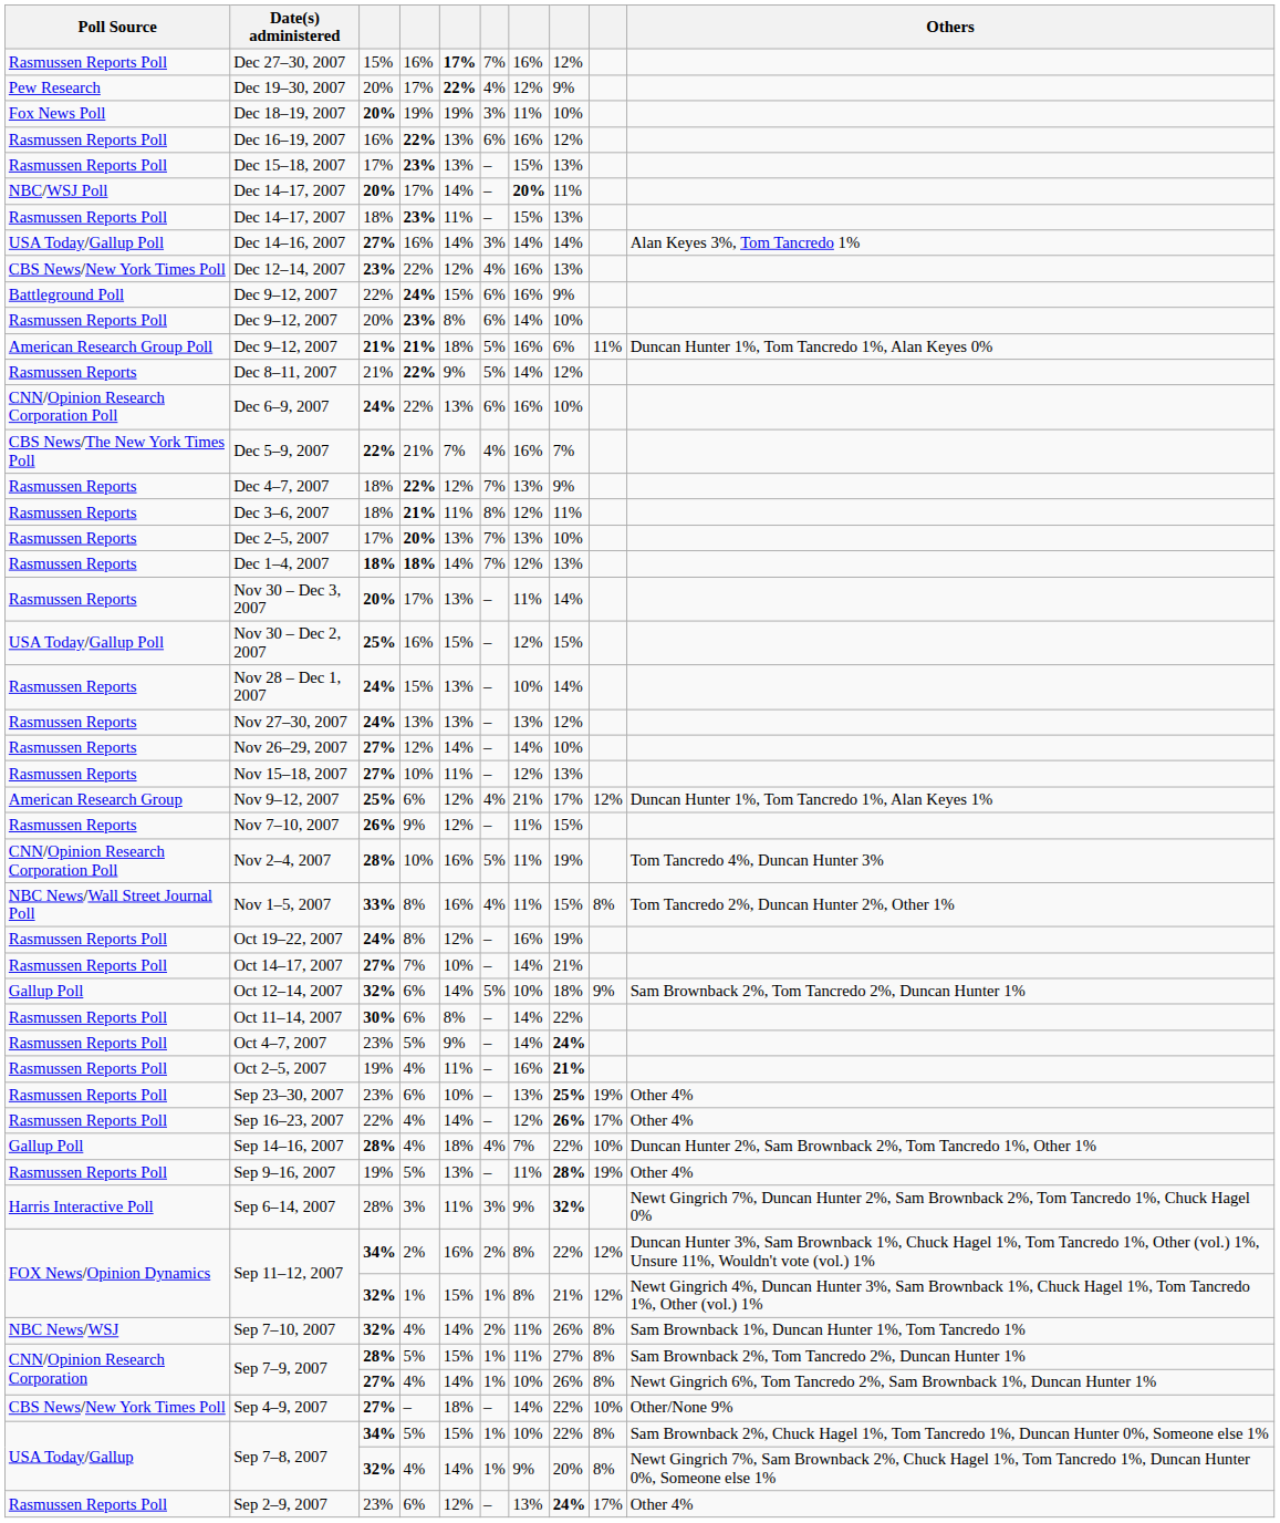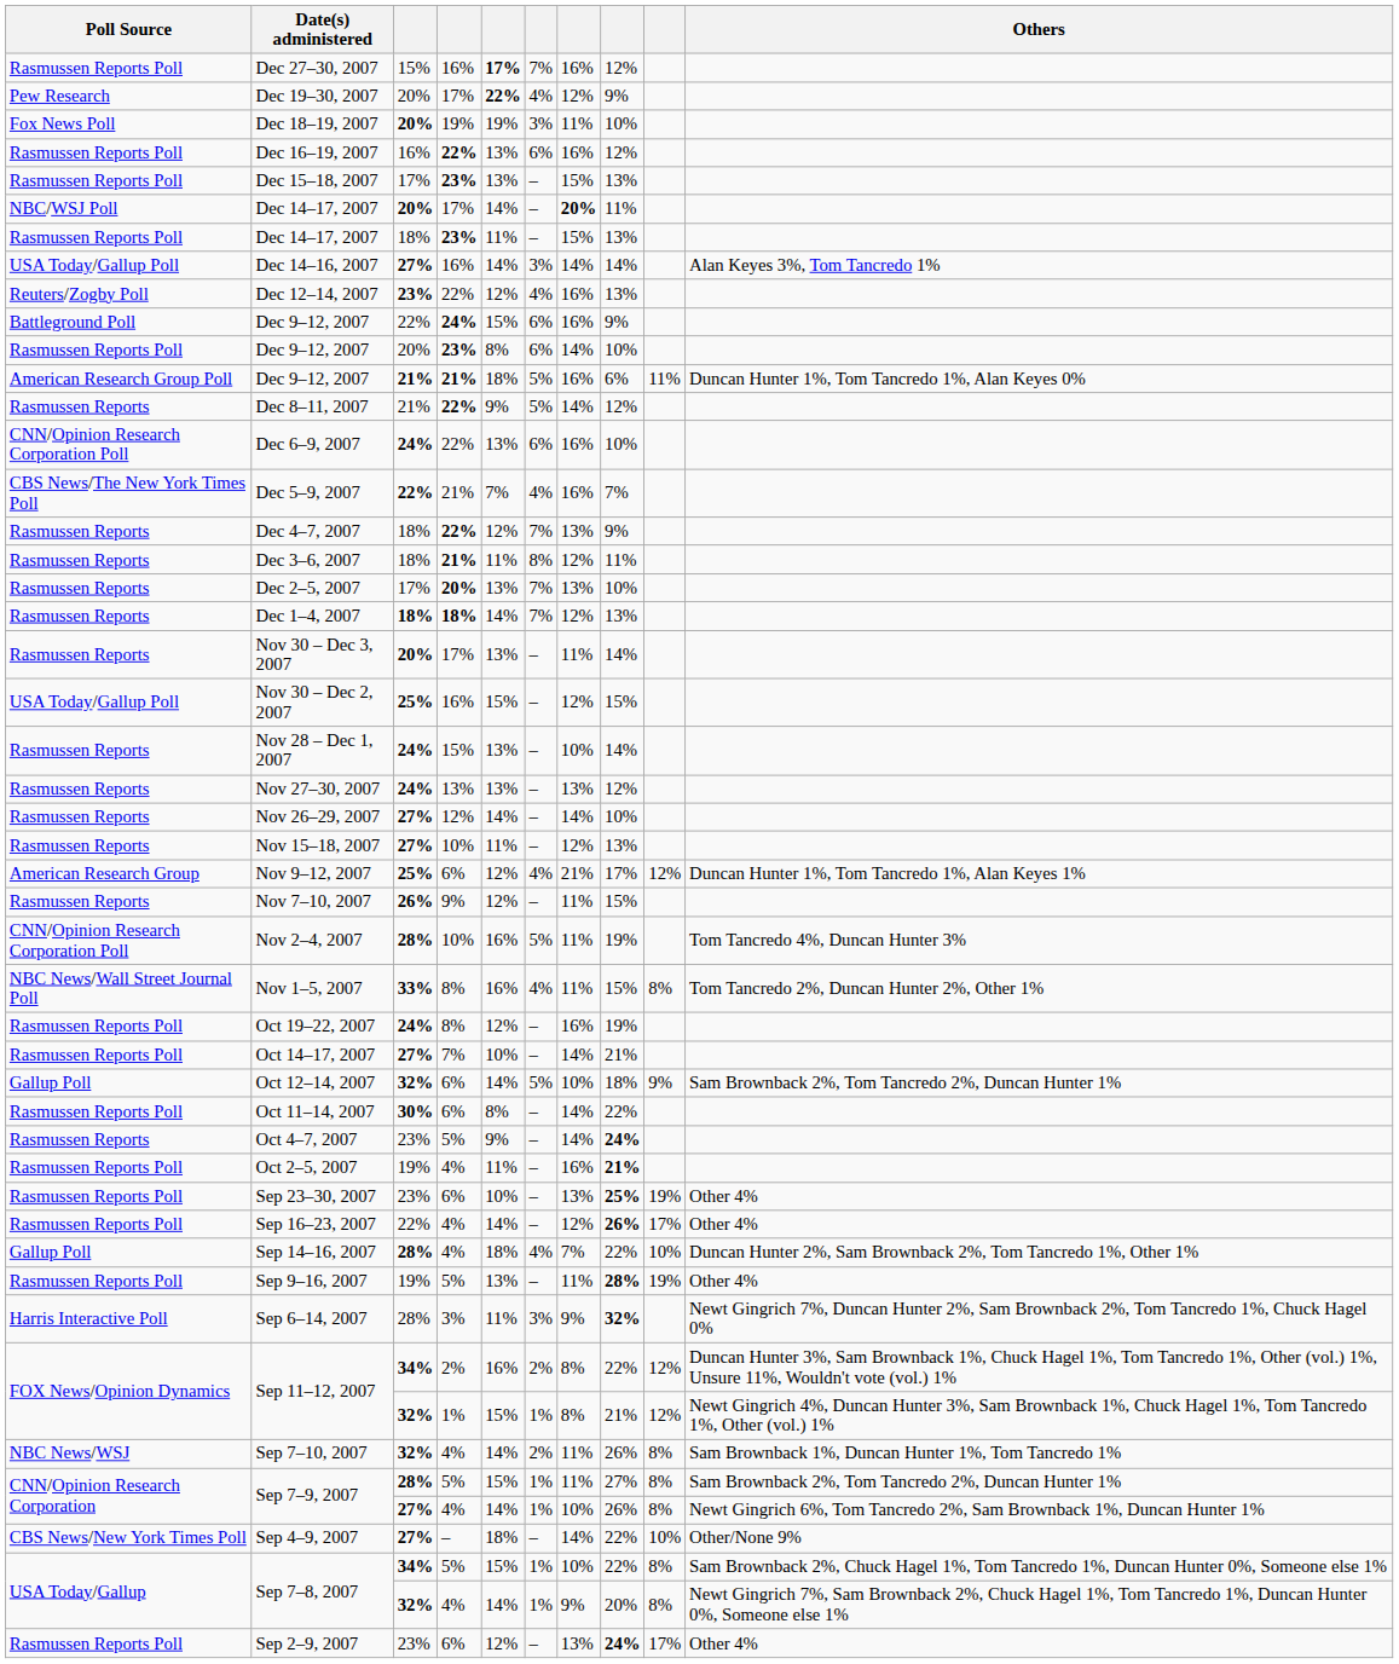 <table class="wikitable sortable">
 <tr>
 <th>Poll Source</th>
 <th style="width:120px;">Date(s)<br>administered</th>
 <th></th>
 <th></th>
 <th></th>
 <th></th>
 <th></th>
 <th></th>
 <th></th>
 <th>Others</th>
 </tr>
 <tr>
 <td><a href='#'>Rasmussen Reports Poll</a></td>
 <td>Dec 27–30, 2007</td>
 <td>15%</td>
 <td>16%</td>
 <td><strong>17%</strong></td>
 <td>7%</td>
 <td>16%</td>
 <td>12%</td>
 <td></td>
 <td></td>
 </tr>
 <tr>
 <td><a href='#'>Pew Research</a></td>
 <td>Dec 19–30, 2007</td>
 <td>20%</td>
 <td>17%</td>
 <td><strong>22%</strong></td>
 <td>4%</td>
 <td>12%</td>
 <td>9%</td>
 <td></td>
 <td></td>
 </tr>
 <tr>
 <td><a href='#'>Fox News Poll</a></td>
 <td>Dec 18–19, 2007</td>
 <td><strong>20%</strong></td>
 <td>19%</td>
 <td>19%</td>
 <td>3%</td>
 <td>11%</td>
 <td>10%</td>
 <td></td>
 <td></td>
 </tr>
 <tr>
 <td><a href='#'>Rasmussen Reports Poll</a></td>
 <td>Dec 16–19, 2007</td>
 <td>16%</td>
 <td><strong>22%</strong></td>
 <td>13%</td>
 <td>6%</td>
 <td>16%</td>
 <td>12%</td>
 <td></td>
 <td></td>
 </tr>
 <tr>
 <td><a href='#'>Rasmussen Reports Poll</a></td>
 <td>Dec 15–18, 2007</td>
 <td>17%</td>
 <td><strong>23%</strong></td>
 <td>13%</td>
 <td>–</td>
 <td>15%</td>
 <td>13%</td>
 <td></td>
 <td></td>
 </tr>
 <tr>
 <td><a href='#'>NBC</a>/<a href='#'>WSJ Poll</a></td>
 <td>Dec 14–17, 2007</td>
 <td><strong>20%</strong></td>
 <td>17%</td>
 <td>14%</td>
 <td>–</td>
 <td><strong>20%</strong></td>
 <td>11%</td>
 <td></td>
 <td></td>
 </tr>
 <tr>
 <td><a href='#'>Rasmussen Reports Poll</a></td>
 <td>Dec 14–17, 2007</td>
 <td>18%</td>
 <td><strong>23%</strong></td>
 <td>11%</td>
 <td>–</td>
 <td>15%</td>
 <td>13%</td>
 <td></td>
 <td></td>
 </tr>
 <tr>
 <td><a href='#'>USA Today</a>/<a href='#'>Gallup Poll</a></td>
 <td>Dec 14–16, 2007</td>
 <td><strong>27%</strong></td>
 <td>16%</td>
 <td>14%</td>
 <td>3%</td>
 <td>14%</td>
 <td>14%</td>
 <td></td>
 <td>Alan Keyes 3%, <a href='#'>Tom Tancredo</a> 1%</td>
 </tr>
 <tr>
-<td><a href='#'>CBS News</a>/<a href='#'>New York Times Poll</a></td>
+<td><a href='#'>Reuters</a>/<a href='#'>Zogby Poll</a></td>
 <td>Dec 12–14, 2007</td>
 <td><strong>23%</strong></td>
 <td>22%</td>
 <td>12%</td>
 <td>4%</td>
 <td>16%</td>
 <td>13%</td>
 <td></td>
 <td></td>
 </tr>
 <tr>
 <td><a href='#'>Battleground Poll</a></td>
 <td>Dec 9–12, 2007</td>
 <td>22%</td>
 <td><strong>24%</strong></td>
 <td>15%</td>
 <td>6%</td>
 <td>16%</td>
 <td>9%</td>
 <td></td>
 <td></td>
 </tr>
 <tr>
 <td><a href='#'>Rasmussen Reports Poll</a></td>
 <td>Dec 9–12, 2007</td>
 <td>20%</td>
 <td><strong>23%</strong></td>
 <td>8%</td>
 <td>6%</td>
 <td>14%</td>
 <td>10%</td>
 <td></td>
 <td></td>
 </tr>
 <tr>
 <td><a href='#'>American Research Group Poll</a></td>
 <td>Dec 9–12, 2007</td>
 <td><strong>21%</strong></td>
 <td><strong>21%</strong></td>
 <td>18%</td>
 <td>5%</td>
 <td>16%</td>
 <td>6%</td>
 <td>11%</td>
 <td>Duncan Hunter 1%, Tom Tancredo 1%, Alan Keyes 0%</td>
 </tr>
 <tr>
 <td><a href='#'>Rasmussen Reports</a></td>
 <td>Dec 8–11, 2007</td>
 <td>21%</td>
 <td><strong>22%</strong></td>
 <td>9%</td>
 <td>5%</td>
 <td>14%</td>
 <td>12%</td>
 <td></td>
 <td></td>
 </tr>
 <tr>
 <td><a href='#'>CNN</a>/<a href='#'>Opinion Research Corporation Poll</a></td>
 <td>Dec 6–9, 2007</td>
 <td><strong>24%</strong></td>
 <td>22%</td>
 <td>13%</td>
 <td>6%</td>
 <td>16%</td>
 <td>10%</td>
 <td></td>
 <td></td>
 </tr>
 <tr>
 <td><a href='#'>CBS News</a>/<a href='#'>The New York Times Poll</a></td>
 <td>Dec 5–9, 2007</td>
 <td><strong>22%</strong></td>
 <td>21%</td>
 <td>7%</td>
 <td>4%</td>
 <td>16%</td>
 <td>7%</td>
 <td></td>
 <td></td>
 </tr>
 <tr>
 <td><a href='#'>Rasmussen Reports</a></td>
 <td>Dec 4–7, 2007</td>
 <td>18%</td>
 <td><strong>22%</strong></td>
 <td>12%</td>
 <td>7%</td>
 <td>13%</td>
 <td>9%</td>
 <td></td>
 <td></td>
 </tr>
 <tr>
 <td><a href='#'>Rasmussen Reports</a></td>
 <td>Dec 3–6, 2007</td>
 <td>18%</td>
 <td><strong>21%</strong></td>
 <td>11%</td>
 <td>8%</td>
 <td>12%</td>
 <td>11%</td>
 <td></td>
 <td></td>
 </tr>
 <tr>
 <td><a href='#'>Rasmussen Reports</a></td>
 <td>Dec 2–5, 2007</td>
 <td>17%</td>
 <td><strong>20%</strong></td>
 <td>13%</td>
 <td>7%</td>
 <td>13%</td>
 <td>10%</td>
 <td></td>
 <td></td>
 </tr>
 <tr>
 <td><a href='#'>Rasmussen Reports</a></td>
 <td>Dec 1–4, 2007</td>
 <td><strong>18%</strong></td>
 <td><strong>18%</strong></td>
 <td>14%</td>
 <td>7%</td>
 <td>12%</td>
 <td>13%</td>
 <td></td>
 <td></td>
 </tr>
 <tr>
 <td><a href='#'>Rasmussen Reports</a></td>
 <td>Nov 30 – Dec 3, 2007</td>
 <td><strong>20%</strong></td>
 <td>17%</td>
 <td>13%</td>
 <td>–</td>
 <td>11%</td>
 <td>14%</td>
 <td></td>
 <td></td>
 </tr>
 <tr>
 <td><a href='#'>USA Today</a>/<a href='#'>Gallup Poll</a></td>
 <td>Nov 30 – Dec 2, 2007</td>
 <td><strong>25%</strong></td>
 <td>16%</td>
 <td>15%</td>
 <td>–</td>
 <td>12%</td>
 <td>15%</td>
 <td></td>
 <td></td>
 </tr>
 <tr>
 <td><a href='#'>Rasmussen Reports</a></td>
 <td>Nov 28 – Dec 1, 2007</td>
 <td><strong>24%</strong></td>
 <td>15%</td>
 <td>13%</td>
 <td>–</td>
 <td>10%</td>
 <td>14%</td>
 <td></td>
 <td></td>
 </tr>
 <tr>
 <td><a href='#'>Rasmussen Reports</a></td>
 <td>Nov 27–30, 2007</td>
 <td><strong>24%</strong></td>
 <td>13%</td>
 <td>13%</td>
 <td>–</td>
 <td>13%</td>
 <td>12%</td>
 <td></td>
 <td></td>
 </tr>
 <tr>
 <td><a href='#'>Rasmussen Reports</a></td>
 <td>Nov 26–29, 2007</td>
 <td><strong>27%</strong></td>
 <td>12%</td>
 <td>14%</td>
 <td>–</td>
 <td>14%</td>
 <td>10%</td>
 <td></td>
 <td></td>
 </tr>
 <tr>
 <td><a href='#'>Rasmussen Reports</a></td>
 <td>Nov 15–18, 2007</td>
 <td><strong>27%</strong></td>
 <td>10%</td>
 <td>11%</td>
 <td>–</td>
 <td>12%</td>
 <td>13%</td>
 <td></td>
 <td></td>
 </tr>
 <tr>
 <td><a href='#'>American Research Group</a></td>
 <td>Nov 9–12, 2007</td>
 <td><strong>25%</strong></td>
 <td>6%</td>
 <td>12%</td>
 <td>4%</td>
 <td>21%</td>
 <td>17%</td>
 <td>12%</td>
 <td>Duncan Hunter 1%, Tom Tancredo 1%, Alan Keyes 1%</td>
 </tr>
 <tr>
 <td><a href='#'>Rasmussen Reports</a></td>
 <td>Nov 7–10, 2007</td>
 <td><strong>26%</strong></td>
 <td>9%</td>
 <td>12%</td>
 <td>–</td>
 <td>11%</td>
 <td>15%</td>
 <td></td>
 <td></td>
 </tr>
 <tr>
 <td><a href='#'>CNN</a>/<a href='#'>Opinion Research Corporation Poll</a></td>
 <td>Nov 2–4, 2007</td>
 <td><strong>28%</strong></td>
 <td>10%</td>
 <td>16%</td>
 <td>5%</td>
 <td>11%</td>
 <td>19%</td>
 <td></td>
 <td>Tom Tancredo 4%, Duncan Hunter 3%</td>
 </tr>
 <tr>
 <td><a href='#'>NBC News</a>/<a href='#'>Wall Street Journal Poll</a></td>
 <td>Nov 1–5, 2007</td>
 <td><strong>33%</strong></td>
 <td>8%</td>
 <td>16%</td>
 <td>4%</td>
 <td>11%</td>
 <td>15%</td>
 <td>8%</td>
 <td>Tom Tancredo 2%, Duncan Hunter 2%, Other 1%</td>
 </tr>
 <tr>
 <td><a href='#'>Rasmussen Reports Poll</a></td>
 <td>Oct 19–22, 2007</td>
 <td><strong>24%</strong></td>
 <td>8%</td>
 <td>12%</td>
 <td>–</td>
 <td>16%</td>
 <td>19%</td>
 <td></td>
 <td></td>
 </tr>
 <tr>
 <td><a href='#'>Rasmussen Reports Poll</a></td>
 <td>Oct 14–17, 2007</td>
 <td><strong>27%</strong></td>
 <td>7%</td>
 <td>10%</td>
 <td>–</td>
 <td>14%</td>
 <td>21%</td>
 <td></td>
 <td></td>
 </tr>
 <tr>
 <td><a href='#'>Gallup Poll</a></td>
 <td>Oct 12–14, 2007</td>
 <td><strong>32%</strong></td>
 <td>6%</td>
 <td>14%</td>
 <td>5%</td>
 <td>10%</td>
 <td>18%</td>
 <td>9%</td>
 <td>Sam Brownback 2%, Tom Tancredo 2%, Duncan Hunter 1%</td>
 </tr>
 <tr>
 <td><a href='#'>Rasmussen Reports Poll</a></td>
 <td>Oct 11–14, 2007</td>
 <td><strong>30%</strong></td>
 <td>6%</td>
 <td>8%</td>
 <td>–</td>
 <td>14%</td>
 <td>22%</td>
 <td></td>
 <td></td>
 </tr>
 <tr>
-<td><a href='#'>Rasmussen Reports Poll</a></td>
+<td><a href='#'>Rasmussen Reports</a></td>
 <td>Oct 4–7, 2007</td>
 <td>23%</td>
 <td>5%</td>
 <td>9%</td>
 <td>–</td>
 <td>14%</td>
 <td><strong>24%</strong></td>
 <td></td>
 <td></td>
 </tr>
 <tr>
 <td><a href='#'>Rasmussen Reports Poll</a></td>
 <td>Oct 2–5, 2007</td>
 <td>19%</td>
 <td>4%</td>
 <td>11%</td>
 <td>–</td>
 <td>16%</td>
 <td><strong>21%</strong></td>
 <td></td>
 <td></td>
 </tr>
 <tr>
 <td><a href='#'>Rasmussen Reports Poll</a></td>
 <td>Sep 23–30, 2007</td>
 <td>23%</td>
 <td>6%</td>
 <td>10%</td>
 <td>–</td>
 <td>13%</td>
 <td><strong>25%</strong></td>
 <td>19%</td>
 <td>Other 4%</td>
 </tr>
 <tr>
 <td><a href='#'>Rasmussen Reports Poll</a></td>
 <td>Sep 16–23, 2007</td>
 <td>22%</td>
 <td>4%</td>
 <td>14%</td>
 <td>–</td>
 <td>12%</td>
 <td><strong>26%</strong></td>
 <td>17%</td>
 <td>Other 4%</td>
 </tr>
 <tr>
 <td><a href='#'>Gallup Poll</a></td>
 <td>Sep 14–16, 2007</td>
 <td><strong>28%</strong></td>
 <td>4%</td>
 <td>18%</td>
 <td>4%</td>
 <td>7%</td>
 <td>22%</td>
 <td>10%</td>
 <td>Duncan Hunter 2%, Sam Brownback 2%, Tom Tancredo 1%, Other 1%</td>
 </tr>
 <tr>
 <td><a href='#'>Rasmussen Reports Poll</a></td>
 <td>Sep 9–16, 2007</td>
 <td>19%</td>
 <td>5%</td>
 <td>13%</td>
 <td>–</td>
 <td>11%</td>
 <td><strong>28%</strong></td>
 <td>19%</td>
 <td>Other 4%</td>
 </tr>
 <tr>
 <td><a href='#'>Harris Interactive Poll</a></td>
 <td>Sep 6–14, 2007</td>
 <td>28%</td>
 <td>3%</td>
 <td>11%</td>
 <td>3%</td>
 <td>9%</td>
 <td><strong>32%</strong></td>
 <td></td>
 <td>Newt Gingrich 7%, Duncan Hunter 2%, Sam Brownback 2%, Tom Tancredo 1%, Chuck Hagel 0%</td>
 </tr>
 <tr>
 <td rowspan="2"><a href='#'>FOX News</a>/<a href='#'>Opinion Dynamics</a></td>
 <td rowspan="2">Sep 11–12, 2007</td>
 <td><strong>34%</strong></td>
 <td>2%</td>
 <td>16%</td>
 <td>2%</td>
 <td>8%</td>
 <td>22%</td>
 <td>12%</td>
 <td>Duncan Hunter 3%, Sam Brownback 1%, Chuck Hagel 1%, Tom Tancredo 1%, Other (vol.) 1%, Unsure 11%, Wouldn't vote (vol.) 1%</td>
 </tr>
 <tr>
 <td><strong>32%</strong></td>
 <td>1%</td>
 <td>15%</td>
 <td>1%</td>
 <td>8%</td>
 <td>21%</td>
 <td>12%</td>
 <td>Newt Gingrich 4%, Duncan Hunter 3%, Sam Brownback 1%, Chuck Hagel 1%, Tom Tancredo 1%, Other (vol.) 1%</td>
 </tr>
 <tr>
 <td><a href='#'>NBC News</a>/<a href='#'>WSJ</a></td>
 <td>Sep 7–10, 2007</td>
 <td><strong>32%</strong></td>
 <td>4%</td>
 <td>14%</td>
 <td>2%</td>
 <td>11%</td>
 <td>26%</td>
 <td>8%</td>
 <td>Sam Brownback 1%, Duncan Hunter 1%, Tom Tancredo 1%</td>
 </tr>
 <tr>
 <td rowspan="2"><a href='#'>CNN</a>/<a href='#'>Opinion Research Corporation</a></td>
 <td rowspan="2">Sep 7–9, 2007</td>
 <td><strong>28%</strong></td>
 <td>5%</td>
 <td>15%</td>
 <td>1%</td>
 <td>11%</td>
 <td>27%</td>
 <td>8%</td>
 <td>Sam Brownback 2%, Tom Tancredo 2%, Duncan Hunter 1%</td>
 </tr>
 <tr>
 <td><strong>27%</strong></td>
 <td>4%</td>
 <td>14%</td>
 <td>1%</td>
 <td>10%</td>
 <td>26%</td>
 <td>8%</td>
 <td>Newt Gingrich 6%, Tom Tancredo 2%, Sam Brownback 1%, Duncan Hunter 1%</td>
 </tr>
 <tr>
 <td><a href='#'>CBS News</a>/<a href='#'>New York Times Poll</a></td>
 <td>Sep 4–9, 2007</td>
 <td><strong>27%</strong></td>
 <td>–</td>
 <td>18%</td>
 <td>–</td>
 <td>14%</td>
 <td>22%</td>
 <td>10%</td>
 <td>Other/None 9%</td>
 </tr>
 <tr>
 <td rowspan="2"><a href='#'>USA Today</a>/<a href='#'>Gallup</a></td>
 <td rowspan="2">Sep 7–8, 2007</td>
 <td><strong>34%</strong></td>
 <td>5%</td>
 <td>15%</td>
 <td>1%</td>
 <td>10%</td>
 <td>22%</td>
 <td>8%</td>
 <td>Sam Brownback 2%, Chuck Hagel 1%, Tom Tancredo 1%, Duncan Hunter 0%, Someone else 1%</td>
 </tr>
 <tr>
 <td><strong>32%</strong></td>
 <td>4%</td>
 <td>14%</td>
 <td>1%</td>
 <td>9%</td>
 <td>20%</td>
 <td>8%</td>
 <td>Newt Gingrich 7%, Sam Brownback 2%, Chuck Hagel 1%, Tom Tancredo 1%, Duncan Hunter 0%, Someone else 1%</td>
 </tr>
 <tr>
 <td><a href='#'>Rasmussen Reports Poll</a></td>
 <td>Sep 2–9, 2007</td>
 <td>23%</td>
 <td>6%</td>
 <td>12%</td>
 <td>–</td>
 <td>13%</td>
 <td><strong>24%</strong></td>
 <td>17%</td>
 <td>Other 4%</td>
 </tr>
 </table>
